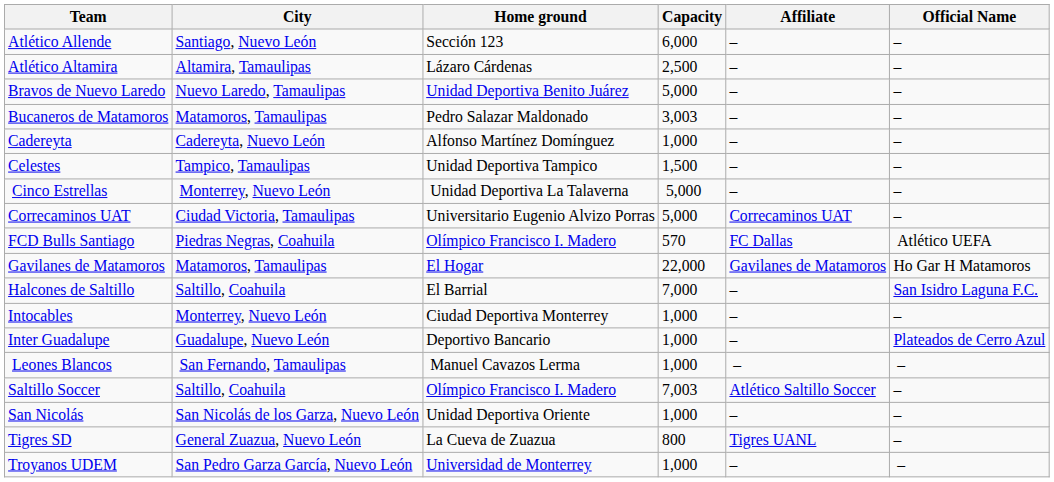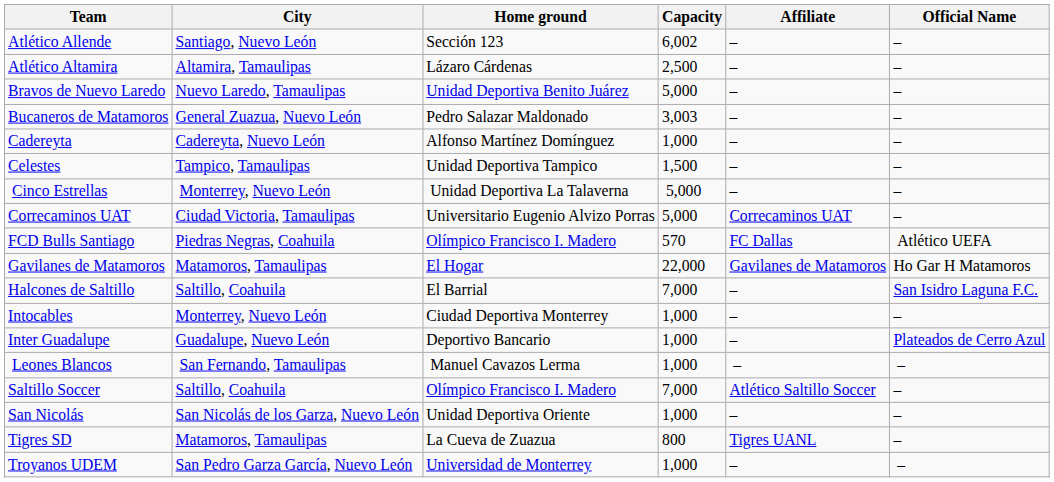 <table class="wikitable sortable">
 <tr>
 <th>Team</th>
 <th>City</th>
 <th>Home ground</th>
 <th>Capacity</th>
 <th>Affiliate</th>
 <th>Official Name</th>
 </tr>
 <tr>
 <td><a href='#'>Atlético Allende</a></td>
 <td><a href='#'>Santiago</a>, <a href='#'>Nuevo León</a></td>
 <td>Sección 123</td>
-<td>6,000</td>
+<td>6,002</td>
 <td>–</td>
 <td>–</td>
 </tr>
 <tr>
 <td><a href='#'>Atlético Altamira</a></td>
 <td><a href='#'>Altamira</a>, <a href='#'>Tamaulipas</a></td>
 <td>Lázaro Cárdenas</td>
 <td>2,500</td>
 <td>–</td>
 <td>–</td>
 </tr>
 <tr>
 <td><a href='#'>Bravos de Nuevo Laredo</a></td>
 <td><a href='#'>Nuevo Laredo</a>, <a href='#'>Tamaulipas</a></td>
 <td><a href='#'>Unidad Deportiva Benito Juárez</a></td>
 <td>5,000</td>
 <td>–</td>
 <td>–</td>
 </tr>
 <tr>
 <td><a href='#'>Bucaneros de Matamoros</a></td>
-<td><a href='#'>Matamoros</a>, <a href='#'>Tamaulipas</a></td>
+<td><a href='#'>General Zuazua</a>, <a href='#'>Nuevo León</a></td>
 <td>Pedro Salazar Maldonado</td>
 <td>3,003</td>
 <td>–</td>
 <td>–</td>
 </tr>
 <tr>
 <td><a href='#'>Cadereyta</a></td>
 <td><a href='#'>Cadereyta</a>, <a href='#'>Nuevo León</a></td>
 <td>Alfonso Martínez Domínguez</td>
 <td>1,000</td>
 <td>–</td>
 <td>–</td>
 </tr>
 <tr>
 <td><a href='#'>Celestes</a></td>
 <td><a href='#'>Tampico</a>, <a href='#'>Tamaulipas</a></td>
 <td>Unidad Deportiva Tampico</td>
 <td>1,500</td>
 <td>–</td>
 <td>–</td>
 </tr>
 <tr>
 <td> <a href='#'>Cinco Estrellas</a> </td>
 <td> <a href='#'>Monterrey</a>, <a href='#'>Nuevo León</a> </td>
 <td> Unidad Deportiva La Talaverna</td>
 <td> 5,000</td>
 <td>–</td>
 <td>–</td>
 </tr>
 <tr>
 <td><a href='#'>Correcaminos UAT</a></td>
 <td><a href='#'>Ciudad Victoria</a>, <a href='#'>Tamaulipas</a></td>
 <td>Universitario Eugenio Alvizo Porras</td>
 <td>5,000</td>
 <td><a href='#'>Correcaminos UAT</a></td>
 <td>–</td>
 </tr>
 <tr>
 <td><a href='#'>FCD Bulls Santiago</a></td>
 <td><a href='#'>Piedras Negras</a>, <a href='#'>Coahuila</a></td>
 <td><a href='#'>Olímpico Francisco I. Madero</a></td>
 <td>570</td>
 <td><a href='#'>FC Dallas</a></td>
 <td> Atlético UEFA</td>
 </tr>
 <tr>
 <td><a href='#'>Gavilanes de Matamoros</a></td>
 <td><a href='#'>Matamoros</a>, <a href='#'>Tamaulipas</a></td>
 <td><a href='#'>El Hogar</a></td>
 <td>22,000</td>
 <td><a href='#'>Gavilanes de Matamoros</a></td>
 <td>Ho Gar H Matamoros</td>
 </tr>
 <tr>
 <td><a href='#'>Halcones de Saltillo</a></td>
 <td><a href='#'>Saltillo</a>, <a href='#'>Coahuila</a></td>
 <td>El Barrial</td>
 <td>7,000</td>
 <td>–</td>
 <td><a href='#'>San Isidro Laguna F.C.</a></td>
 </tr>
 <tr>
 <td><a href='#'>Intocables</a></td>
 <td><a href='#'>Monterrey</a>, <a href='#'>Nuevo León</a></td>
 <td>Ciudad Deportiva Monterrey</td>
 <td>1,000</td>
 <td>–</td>
 <td>–</td>
 </tr>
 <tr>
 <td><a href='#'>Inter Guadalupe</a></td>
 <td><a href='#'>Guadalupe</a>, <a href='#'>Nuevo León</a></td>
 <td>Deportivo Bancario</td>
 <td>1,000</td>
 <td>– </td>
 <td><a href='#'>Plateados de Cerro Azul</a></td>
 </tr>
 <tr>
 <td> <a href='#'>Leones Blancos</a></td>
 <td> <a href='#'>San Fernando</a>, <a href='#'>Tamaulipas</a> </td>
 <td> Manuel Cavazos Lerma</td>
 <td>1,000</td>
 <td> – </td>
 <td> –</td>
 </tr>
 <tr>
 <td><a href='#'>Saltillo Soccer</a></td>
 <td><a href='#'>Saltillo</a>, <a href='#'>Coahuila</a></td>
 <td><a href='#'>Olímpico Francisco I. Madero</a></td>
-<td>7,003</td>
+<td>7,000</td>
 <td><a href='#'>Atlético Saltillo Soccer</a></td>
 <td>–</td>
 </tr>
 <tr>
 <td><a href='#'>San Nicolás</a></td>
 <td><a href='#'>San Nicolás de los Garza</a>, <a href='#'>Nuevo León</a></td>
 <td>Unidad Deportiva Oriente</td>
 <td>1,000</td>
 <td>–</td>
 <td>–</td>
 </tr>
 <tr>
 <td><a href='#'>Tigres SD</a></td>
-<td><a href='#'>General Zuazua</a>, <a href='#'>Nuevo León</a></td>
+<td><a href='#'>Matamoros</a>, <a href='#'>Tamaulipas</a></td>
 <td>La Cueva de Zuazua</td>
 <td>800</td>
 <td><a href='#'>Tigres UANL</a></td>
 <td>–</td>
 </tr>
 <tr>
 <td><a href='#'>Troyanos UDEM</a></td>
 <td><a href='#'>San Pedro Garza García</a>, <a href='#'>Nuevo León</a></td>
 <td><a href='#'>Universidad de Monterrey</a></td>
 <td>1,000</td>
 <td>–</td>
 <td> –</td>
 </tr>
 </table>
